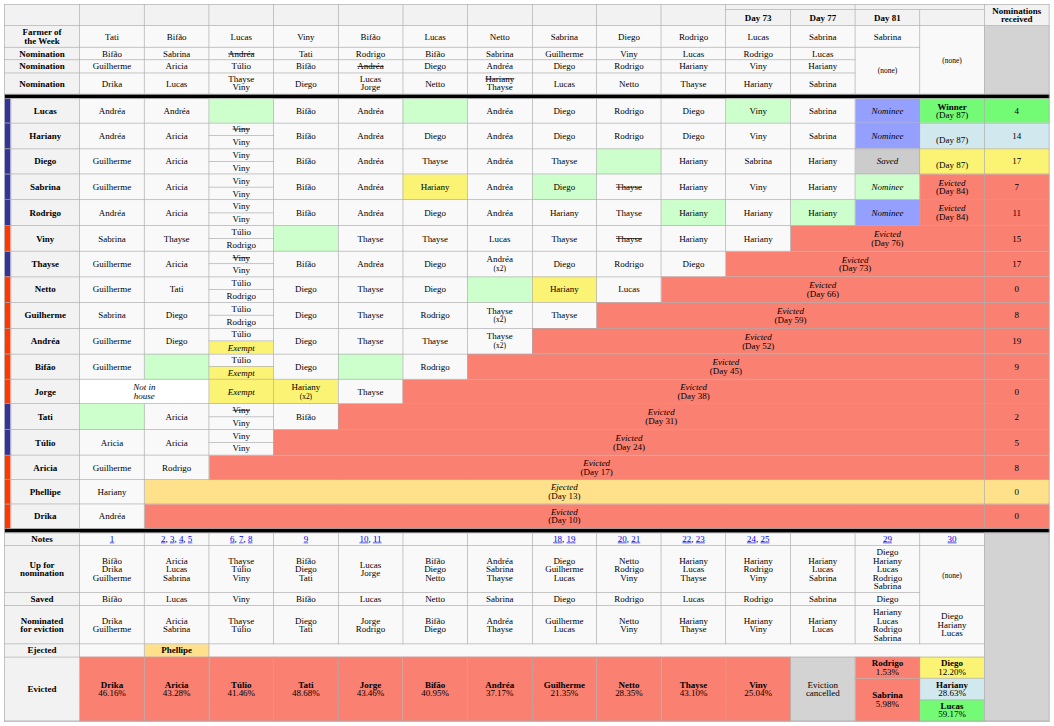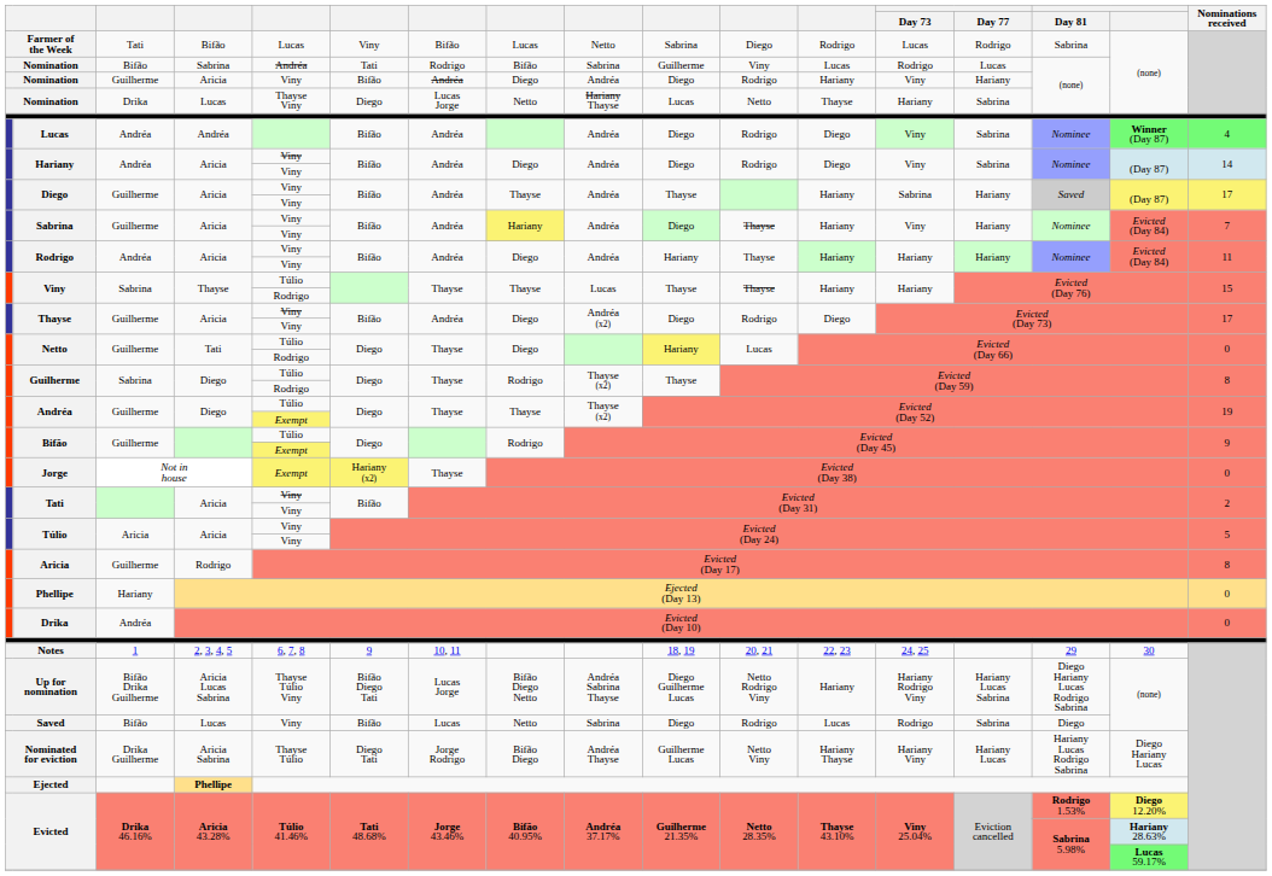 <table class="wikitable" style="text-align:center; font-size:85%; width:100%; line-height:13px;">
 <tr>
 <th rowspan=2 width="07%" colspan=2></th>
 <th rowspan=2 width="06%"></th>
 <th rowspan=2 width="06%"></th>
 <th rowspan=2 width="06%"></th>
 <th rowspan=2 width="06%"></th>
 <th rowspan=2 width="06%"></th>
 <th rowspan=2 width="06%"></th>
 <th rowspan=2 width="06%"></th>
 <th rowspan=2 width="06%"></th>
 <th rowspan=2 width="06%"></th>
 <th rowspan=2 width="06%"></th>
 <th colspan=2 width="12%"></th>
 <th colspan=2 width="12%"></th>
 <th rowspan=2 width="06%">Nominations<br>received</th>
 </tr>
 <tr>
 <th width="06%">Day 73</th>
 <th width="06%">Day 77</th>
 <th width="06%">Day 81</th>
 <th width="06%"></th>
 </tr>
 <tr>
 <th colspan=2>Farmer of<br>the Week</th>
 <td>Tati</td>
 <td>Bifão</td>
 <td>Lucas</td>
 <td>Viny</td>
 <td>Bifão</td>
 <td>Lucas</td>
 <td>Netto</td>
 <td>Sabrina</td>
 <td>Diego</td>
 <td>Rodrigo</td>
 <td>Lucas</td>
-<td>Sabrina</td>
+<td>Rodrigo</td>
 <td>Sabrina</td>
 <td rowspan=4><small>(none)</small></td>
 <td bgcolor=lightgray rowspan=4></td>
 </tr>
 <tr>
 <th colspan=2>Nomination<br></th>
 <td>Bifão</td>
 <td>Sabrina</td>
 <td><s>Andréa</s></td>
 <td>Tati</td>
 <td>Rodrigo</td>
 <td>Bifão</td>
 <td>Sabrina</td>
 <td>Guilherme</td>
 <td>Viny</td>
 <td>Lucas</td>
 <td>Rodrigo</td>
 <td>Lucas</td>
 <td rowspan=3><small>(none)</small></td>
 </tr>
 <tr>
 <th colspan=2>Nomination<br></th>
 <td>Guilherme</td>
 <td>Aricia</td>
-<td>Túlio</td>
+<td>Viny</td>
 <td>Bifão</td>
 <td><s>Andréa</s></td>
 <td>Diego</td>
 <td>Andréa</td>
 <td>Diego</td>
 <td>Rodrigo</td>
 <td>Hariany</td>
 <td>Viny</td>
 <td>Hariany</td>
 </tr>
 <tr>
 <th colspan=2>Nomination<br></th>
 <td>Drika</td>
 <td>Lucas</td>
 <td>Thayse<br>Viny</td>
 <td>Diego</td>
 <td>Lucas<br>Jorge</td>
 <td>Netto</td>
 <td><s>Hariany</s><br> Thayse<br></td>
 <td>Lucas</td>
 <td>Netto</td>
 <td>Thayse</td>
 <td>Hariany</td>
 <td>Sabrina</td>
 </tr>
 <tr>
 <td bgcolor=000000 colspan=17></td>
 </tr>
 <tr style="height:37px">
 <td bgcolor=333399></td>
 <th>Lucas</th>
 <td>Andréa</td>
 <td>Andréa</td>
 <td bgcolor=CCFFCC></td>
 <td>Bifão</td>
 <td>Andréa</td>
 <td bgcolor=CCFFCC></td>
 <td>Andréa</td>
 <td>Diego</td>
 <td>Rodrigo</td>
 <td>Diego</td>
 <td bgcolor=CCFFCC>Viny</td>
 <td>Sabrina</td>
 <td bgcolor="959FFD"><em>Nominee</em></td>
 <td bgcolor="73FB76"><strong>Winner</strong><br>(Day 87)</td>
 <td bgcolor="73FB76">4</td>
 </tr>
 <tr>
 <td rowspan=2 bgcolor=333399></td>
 <th rowspan=2>Hariany</th>
 <td rowspan=2>Andréa</td>
 <td rowspan=2>Aricia</td>
 <td><s>Viny</s></td>
 <td rowspan=2>Bifão</td>
 <td rowspan=2>Andréa</td>
 <td rowspan=2>Diego</td>
 <td rowspan=2>Andréa</td>
 <td rowspan=2>Diego</td>
 <td rowspan=2>Rodrigo</td>
 <td rowspan=2>Diego</td>
 <td rowspan=2>Viny</td>
 <td rowspan=2>Sabrina</td>
 <td rowspan=2 bgcolor="959FFD"><em>Nominee</em></td>
 <td rowspan=2  bgcolor="D1E8EF"><br>(Day 87)</td>
 <td rowspan=2  bgcolor="D1E8EF">14</td>
 </tr>
 <tr>
 <td>Viny</td>
 </tr>
 <tr>
 <td rowspan=2 bgcolor=333399></td>
 <th rowspan=2>Diego</th>
 <td rowspan=2>Guilherme</td>
 <td rowspan=2>Aricia</td>
 <td>Viny</td>
 <td rowspan=2>Bifão</td>
 <td rowspan=2>Andréa</td>
 <td rowspan=2>Thayse</td>
 <td rowspan=2>Andréa</td>
 <td rowspan=2>Thayse</td>
 <td rowspan=2  bgcolor=CCFFCC></td>
 <td rowspan=2>Hariany</td>
 <td rowspan=2>Sabrina</td>
 <td rowspan=2>Hariany</td>
 <td rowspan=2 bgcolor="CCCCCC"><em>Saved</em></td>
 <td rowspan=2  bgcolor="FBF373"><strong></strong><br>(Day 87)</td>
 <td rowspan=2  bgcolor="FBF373">17</td>
 </tr>
 <tr>
 <td>Viny</td>
 </tr>
 <tr>
 <td rowspan=2 bgcolor=333399></td>
 <th rowspan=2>Sabrina</th>
 <td rowspan=2>Guilherme</td>
 <td rowspan=2>Aricia</td>
 <td>Viny</td>
 <td rowspan=2>Bifão</td>
 <td rowspan=2>Andréa</td>
 <td rowspan=2 bgcolor=FBF373>Hariany</td>
 <td rowspan=2>Andréa</td>
 <td rowspan=2 bgcolor=CCFFCC>Diego</td>
 <td rowspan=2><s>Thayse</s></td>
 <td rowspan=2>Hariany</td>
 <td rowspan=2>Viny</td>
 <td rowspan=2>Hariany</td>
 <td rowspan=2 bgcolor="CCFFCC"><em>Nominee</em></td>
 <td rowspan=2 bgcolor=FA8072 colspan=1><em>Evicted</em><br>(Day 84)</td>
 <td rowspan=2 bgcolor=FA8072>7</td>
 </tr>
 <tr>
 <td>Viny</td>
 </tr>
 <tr>
 <td rowspan=2 bgcolor=333399></td>
 <th rowspan=2>Rodrigo</th>
 <td rowspan=2>Andréa</td>
 <td rowspan=2>Aricia</td>
 <td>Viny</td>
 <td rowspan=2>Bifão</td>
 <td rowspan=2>Andréa</td>
 <td rowspan=2>Diego</td>
 <td rowspan=2>Andréa</td>
 <td rowspan=2>Hariany</td>
 <td rowspan=2>Thayse</td>
 <td rowspan=2  bgcolor=CCFFCC>Hariany</td>
 <td rowspan=2>Hariany</td>
 <td rowspan=2  bgcolor=CCFFCC>Hariany</td>
 <td rowspan=2 bgcolor="959FFD"><em>Nominee</em></td>
 <td rowspan=2 bgcolor=FA8072 colspan=1><em>Evicted</em><br>(Day 84)</td>
 <td rowspan=2 bgcolor=FA8072>11</td>
 </tr>
 <tr>
 <td>Viny</td>
 </tr>
 <tr>
 <td rowspan=2 bgcolor=FF3800></td>
 <th rowspan=2>Viny</th>
 <td rowspan=2>Sabrina</td>
 <td rowspan=2>Thayse</td>
 <td>Túlio</td>
 <td rowspan=2  bgcolor=CCFFCC></td>
 <td rowspan=2>Thayse</td>
 <td rowspan=2>Thayse</td>
 <td rowspan=2>Lucas</td>
 <td rowspan=2>Thayse</td>
 <td rowspan=2><s>Thayse</s></td>
 <td rowspan=2>Hariany</td>
 <td rowspan=2>Hariany</td>
 <td rowspan=2 bgcolor=FA8072 colspan=3><em>Evicted</em><br>(Day 76)</td>
 <td rowspan=2 bgcolor=FA8072>15</td>
 </tr>
 <tr>
 <td>Rodrigo</td>
 </tr>
 <tr>
 <td rowspan=2 bgcolor=333399></td>
 <th rowspan=2>Thayse</th>
 <td rowspan=2>Guilherme</td>
 <td rowspan=2>Aricia</td>
 <td><s>Viny</s></td>
 <td rowspan=2>Bifão</td>
 <td rowspan=2>Andréa</td>
 <td rowspan=2>Diego</td>
 <td rowspan=2>Andréa<br><small>(x2)</small></td>
 <td rowspan=2>Diego</td>
 <td rowspan=2>Rodrigo</td>
 <td rowspan=2>Diego</td>
 <td rowspan=2 bgcolor=FA8072 colspan=4><em>Evicted</em><br>(Day 73)</td>
 <td rowspan=2 bgcolor=FA8072>17</td>
 </tr>
 <tr>
 <td>Viny</td>
 </tr>
 <tr>
 <td rowspan=2 bgcolor=FF3800></td>
 <th rowspan=2>Netto</th>
 <td rowspan=2>Guilherme</td>
 <td rowspan=2>Tati</td>
 <td>Túlio</td>
 <td rowspan=2>Diego</td>
 <td rowspan=2>Thayse</td>
 <td rowspan=2>Diego</td>
 <td rowspan=2 bgcolor=CCFFCC></td>
 <td rowspan=2 bgcolor=FBF373>Hariany</td>
 <td rowspan=2>Lucas</td>
 <td rowspan=2 bgcolor=FA8072 colspan=5><em>Evicted</em><br>(Day 66)</td>
 <td rowspan=2 bgcolor=FA8072>0</td>
 </tr>
 <tr>
 <td>Rodrigo</td>
 </tr>
 <tr>
 <td rowspan=2 bgcolor=FF3800></td>
 <th rowspan=2>Guilherme</th>
 <td rowspan=2>Sabrina</td>
 <td rowspan=2>Diego</td>
 <td>Túlio</td>
 <td rowspan=2>Diego</td>
 <td rowspan=2>Thayse</td>
 <td rowspan=2>Rodrigo</td>
 <td rowspan=2>Thayse<br><small>(x2)</small></td>
 <td rowspan=2>Thayse</td>
 <td rowspan=2 bgcolor=FA8072 colspan=6><em>Evicted</em><br>(Day 59)</td>
 <td rowspan=2 bgcolor=FA8072>8</td>
 </tr>
 <tr>
 <td>Rodrigo</td>
 </tr>
 <tr>
 <td rowspan=2 bgcolor=FF3800></td>
 <th rowspan=2>Andréa</th>
 <td rowspan=2>Guilherme</td>
 <td rowspan=2>Diego</td>
 <td>Túlio</td>
 <td rowspan=2>Diego</td>
 <td rowspan=2>Thayse</td>
 <td rowspan=2>Thayse</td>
 <td rowspan=2>Thayse<br><small>(x2)</small></td>
 <td rowspan=2 bgcolor=FA8072 colspan=7><em>Evicted</em><br>(Day 52)</td>
 <td rowspan=2 bgcolor=FA8072>19</td>
 </tr>
 <tr>
 <td bgcolor=FBF373><em>Exempt</em></td>
 </tr>
 <tr>
 <td rowspan=2 bgcolor=FF3800></td>
 <th rowspan=2>Bifão</th>
 <td rowspan=2>Guilherme</td>
 <td bgcolor=CCFFCC rowspan=2></td>
 <td>Túlio</td>
 <td rowspan=2>Diego</td>
 <td bgcolor=CCFFCC rowspan=2></td>
 <td rowspan=2>Rodrigo</td>
 <td rowspan=2 bgcolor=FA8072 colspan=8><em>Evicted</em><br>(Day 45)</td>
 <td rowspan=2 bgcolor=FA8072>9</td>
 </tr>
 <tr>
 <td bgcolor=FBF373><em>Exempt</em></td>
 </tr>
 <tr style="height:37px">
 <td bgcolor=FF3800></td>
 <th>Jorge</th>
 <td bgcolor=FFFFFF colspan=2><em>Not in<br>house</em></td>
 <td bgcolor=FBF373><em>Exempt</em></td>
 <td bgcolor=FBF373>Hariany<br><small>(x2)</small></td>
 <td>Thayse</td>
 <td bgcolor=FA8072 colspan=9><em>Evicted</em><br>(Day 38)</td>
 <td bgcolor=FA8072>0</td>
 </tr>
 <tr>
 <td rowspan=2 bgcolor=333399></td>
 <th rowspan=2>Tati</th>
 <td rowspan=2  bgcolor=CCFFCC></td>
 <td rowspan=2>Aricia</td>
 <td><s>Viny</s></td>
 <td rowspan=2>Bifão</td>
 <td rowspan=2 bgcolor=FA8072 colspan=10><em>Evicted</em><br>(Day 31)</td>
 <td rowspan=2 bgcolor=FA8072>2</td>
 </tr>
 <tr>
 <td>Viny</td>
 </tr>
 <tr>
 <td rowspan=2 bgcolor=333399></td>
 <th rowspan=2>Túlio</th>
 <td rowspan=2>Aricia</td>
 <td rowspan=2>Aricia</td>
 <td>Viny</td>
 <td rowspan=2 bgcolor=FA8072 colspan=11><em>Evicted</em><br>(Day 24)</td>
 <td rowspan=2 bgcolor=FA8072>5</td>
 </tr>
 <tr>
 <td>Viny</td>
 </tr>
 <tr style="height:37px">
 <td bgcolor=FF3800></td>
 <th>Aricia</th>
 <td>Guilherme</td>
 <td>Rodrigo</td>
 <td bgcolor=FA8072 colspan=12><em>Evicted</em><br>(Day 17)</td>
 <td bgcolor=FA8072>8</td>
 </tr>
 <tr style="height:37px">
 <td bgcolor=FF3800></td>
 <th>Phellipe</th>
 <td>Hariany</td>
 <td bgcolor=FFE08B colspan=13><em>Ejected</em><br>(Day 13)</td>
 <td bgcolor=FFE08B>0</td>
 </tr>
 <tr style="height:37px">
 <td bgcolor=FF3800></td>
 <th>Drika</th>
 <td>Andréa</td>
 <td bgcolor=FA8072 colspan=13><em>Evicted</em><br>(Day 10)</td>
 <td bgcolor=FA8072>0</td>
 </tr>
 <tr>
 <td bgcolor=000000 colspan=17></td>
 </tr>
 <tr>
 <th colspan=2>Notes</th>
 <td><a href='#'>1</a></td>
 <td><a href='#'>2</a>, <a href='#'>3</a>, <a href='#'>4</a>, <a href='#'>5</a></td>
 <td><a href='#'>6</a>, <a href='#'>7</a>, <a href='#'>8</a></td>
 <td><a href='#'>9</a></td>
 <td><a href='#'>10</a>, <a href='#'>11</a></td>
 <td></td>
 <td></td>
 <td><a href='#'>18</a>, <a href='#'>19</a></td>
 <td><a href='#'>20</a>, <a href='#'>21</a></td>
 <td><a href='#'>22</a>, <a href='#'>23</a></td>
 <td><a href='#'>24</a>, <a href='#'>25</a></td>
 <td></td>
 <td><a href='#'>29</a></td>
 <td><a href='#'>30</a></td>
 <td bgcolor=lightgray rowspan=9></td>
 </tr>
 <tr>
 <th colspan=2>Up for<br>nomination</th>
 <td>Bifão<br>Drika<br>Guilherme</td>
 <td>Aricia<br>Lucas<br>Sabrina</td>
 <td>Thayse<br>Túlio<br>Viny</td>
 <td>Bifão<br>Diego<br>Tati</td>
 <td>Lucas<br>Jorge</td>
 <td>Bifão<br>Diego<br>Netto</td>
 <td>Andréa<br>Sabrina<br>Thayse</td>
 <td>Diego<br>Guilherme<br>Lucas</td>
 <td>Netto<br>Rodrigo<br>Viny</td>
-<td>Hariany<br>Lucas<br>Thayse</td>
+<td>Hariany</td>
 <td>Hariany<br>Rodrigo<br>Viny</td>
 <td>Hariany<br>Lucas<br>Sabrina</td>
 <td>Diego<br>Hariany<br>Lucas<br>Rodrigo<br>Sabrina</td>
 <td rowspan=2><small>(none)</small></td>
 </tr>
 <tr>
 <th colspan=2>Saved</th>
 <td>Bifão</td>
 <td>Lucas</td>
 <td>Viny</td>
 <td>Bifão</td>
 <td>Lucas</td>
 <td>Netto</td>
 <td>Sabrina</td>
 <td>Diego</td>
 <td>Rodrigo</td>
 <td>Lucas</td>
 <td>Rodrigo</td>
 <td>Sabrina</td>
 <td>Diego</td>
 </tr>
 <tr>
 <th colspan=2>Nominated<br>for eviction</th>
 <td>Drika<br>Guilherme</td>
 <td>Aricia<br>Sabrina</td>
 <td>Thayse<br>Túlio</td>
 <td>Diego<br>Tati</td>
 <td>Jorge<br>Rodrigo</td>
 <td>Bifão<br>Diego</td>
 <td>Andréa<br>Thayse</td>
 <td>Guilherme<br>Lucas</td>
 <td>Netto<br>Viny</td>
 <td>Hariany<br>Thayse</td>
 <td>Hariany<br>Viny</td>
 <td>Hariany<br>Lucas</td>
 <td>Hariany<br>Lucas<br>Rodrigo<br>Sabrina</td>
 <td>Diego<br>Hariany<br>Lucas</td>
 </tr>
 <tr>
 <th colspan=2>Ejected</th>
 <td></td>
 <td bgcolor=FFE08B><strong>Phellipe</strong></td>
 <td colspan=12></td>
 </tr>
 <tr>
 <th colspan=2 rowspan=4>Evicted</th>
 <td rowspan=4 bgcolor=FA8072><strong>Drika</strong><br>46.16%<br></td>
 <td rowspan=4 bgcolor=FA8072><strong>Aricia</strong><br>43.28%<br></td>
 <td rowspan=4 bgcolor=FA8072><strong>Túlio</strong><br>41.46%<br></td>
 <td rowspan=4 bgcolor=FA8072><strong>Tati</strong><br>48.68%<br></td>
 <td rowspan=4 bgcolor=FA8072><strong>Jorge</strong><br>43.46% <br></td>
 <td rowspan=4 bgcolor=FA8072><strong>Bifão</strong><br>40.95%<br></td>
 <td rowspan=4 bgcolor=FA8072><strong>Andréa</strong><br>37.17%<br></td>
 <td rowspan=4 bgcolor=FA8072><strong>Guilherme</strong><br>21.35%<br></td>
 <td rowspan=4 bgcolor=FA8072><strong>Netto</strong><br>28.35%<br></td>
 <td rowspan=4 bgcolor=FA8072><strong>Thayse</strong><br>43.10%<br></td>
 <td rowspan=4 bgcolor=FA8072><strong>Viny</strong><br>25.04%<br></td>
 <td rowspan=4 bgcolor="D3D3D3">Eviction<br>cancelled</td>
 <td rowspan=2 bgcolor=FA8072><strong>Rodrigo</strong><br>1.53%<br></td>
 <td rowspan=1 bgcolor=FBF373><strong>Diego</strong><br>12.20%<br></td>
 </tr>
 <tr>
 <td rowspan=2 bgcolor=D1E8EF><strong>Hariany</strong><br>28.63%<br></td>
 </tr>
 <tr>
 <td rowspan=2 bgcolor=FA8072><strong>Sabrina</strong><br>5.98%<br></td>
 </tr>
 <tr>
 <td rowspan=1 bgcolor=73FB76><strong>Lucas</strong><br>59.17%<br></td>
 </tr>
 <tr>
 </tr>
 </table>
